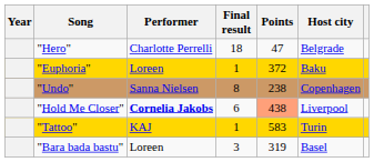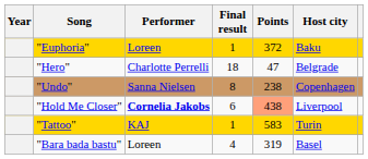 <table class="wikitable sortable plainrowheaders" style="font-size: 95%">
 <tr>
 <th scope="col">Year</th>
 <th scope="col">Song</th>
 <th scope="col">Performer</th>
 <th scope="col" style="width:45px;">Final<br>result</th>
 <th scope="col" style="width:45px;">Points</th>
 <th scope="col">Host city</th>
 <th scope="col" class="unsortable"></th>
 </tr>
+<tr bgcolor="gold">
+<th scope="row"></th>
+<td>"<a href='#'>Euphoria</a>"</td>
+<td><a href='#'>Loreen</a></td>
+<td style="text-align:center;">1</td>
+<td style="text-align:center;">372</td>
+<td> <a href='#'>Baku</a></td>
+<td></td>
+</tr>
 <tr>
 <th scope="row"></th>
 <td>"<a href='#'>Hero</a>"</td>
 <td><a href='#'>Charlotte Perrelli</a></td>
 <td style="text-align:center;">18</td>
 <td style="text-align:center;">47</td>
 <td> <a href='#'>Belgrade</a></td>
-<td></td>
-</tr>
-<tr bgcolor="gold">
-<th scope="row"></th>
-<td>"<a href='#'>Euphoria</a>"</td>
-<td><a href='#'>Loreen</a></td>
-<td style="text-align:center;">1</td>
-<td style="text-align:center;">372</td>
-<td> <a href='#'>Baku</a></td>
 <td></td>
 </tr>
 <tr bgcolor="#C96">
 <th scope="row"></th>
 <td>"<a href='#'>Undo</a>"</td>
 <td><a href='#'>Sanna Nielsen</a></td>
 <td style="text-align:center;">8</td>
 <td style="text-align:center;">238</td>
 <td> <a href='#'>Copenhagen</a></td>
 <td></td>
 </tr>
 <tr>
 <th scope="row"></th>
 <td>"<a href='#'>Hold Me Closer</a>"</td>
 <td><strong><a href='#'>Cornelia Jakobs</a></strong></td>
 <td style="text-align:center;">6</td>
 <td style="background: lightsalmon; text-align:center;">438</td>
 <td> <a href='#'>Liverpool</a></td>
 <td></td>
 </tr>
 <tr bgcolor="gold">
 <th scope="row"></th>
 <td>"<a href='#'>Tattoo</a>"</td>
 <td><a href='#'>KAJ</a></td>
 <td style="text-align:center;">1</td>
 <td style="text-align:center;">583</td>
 <td> <a href='#'>Turin</a></td>
 <td></td>
 </tr>
 <tr>
 <th scope="row"></th>
 <td>"<a href='#'>Bara bada bastu</a>"</td>
 <td>Loreen</td>
-<td style="text-align:center;">3</td>
+<td style="text-align:center;">4</td>
 <td style="text-align:center;">319</td>
 <td> <a href='#'>Basel</a></td>
 <td></td>
 </tr>
 </table>
